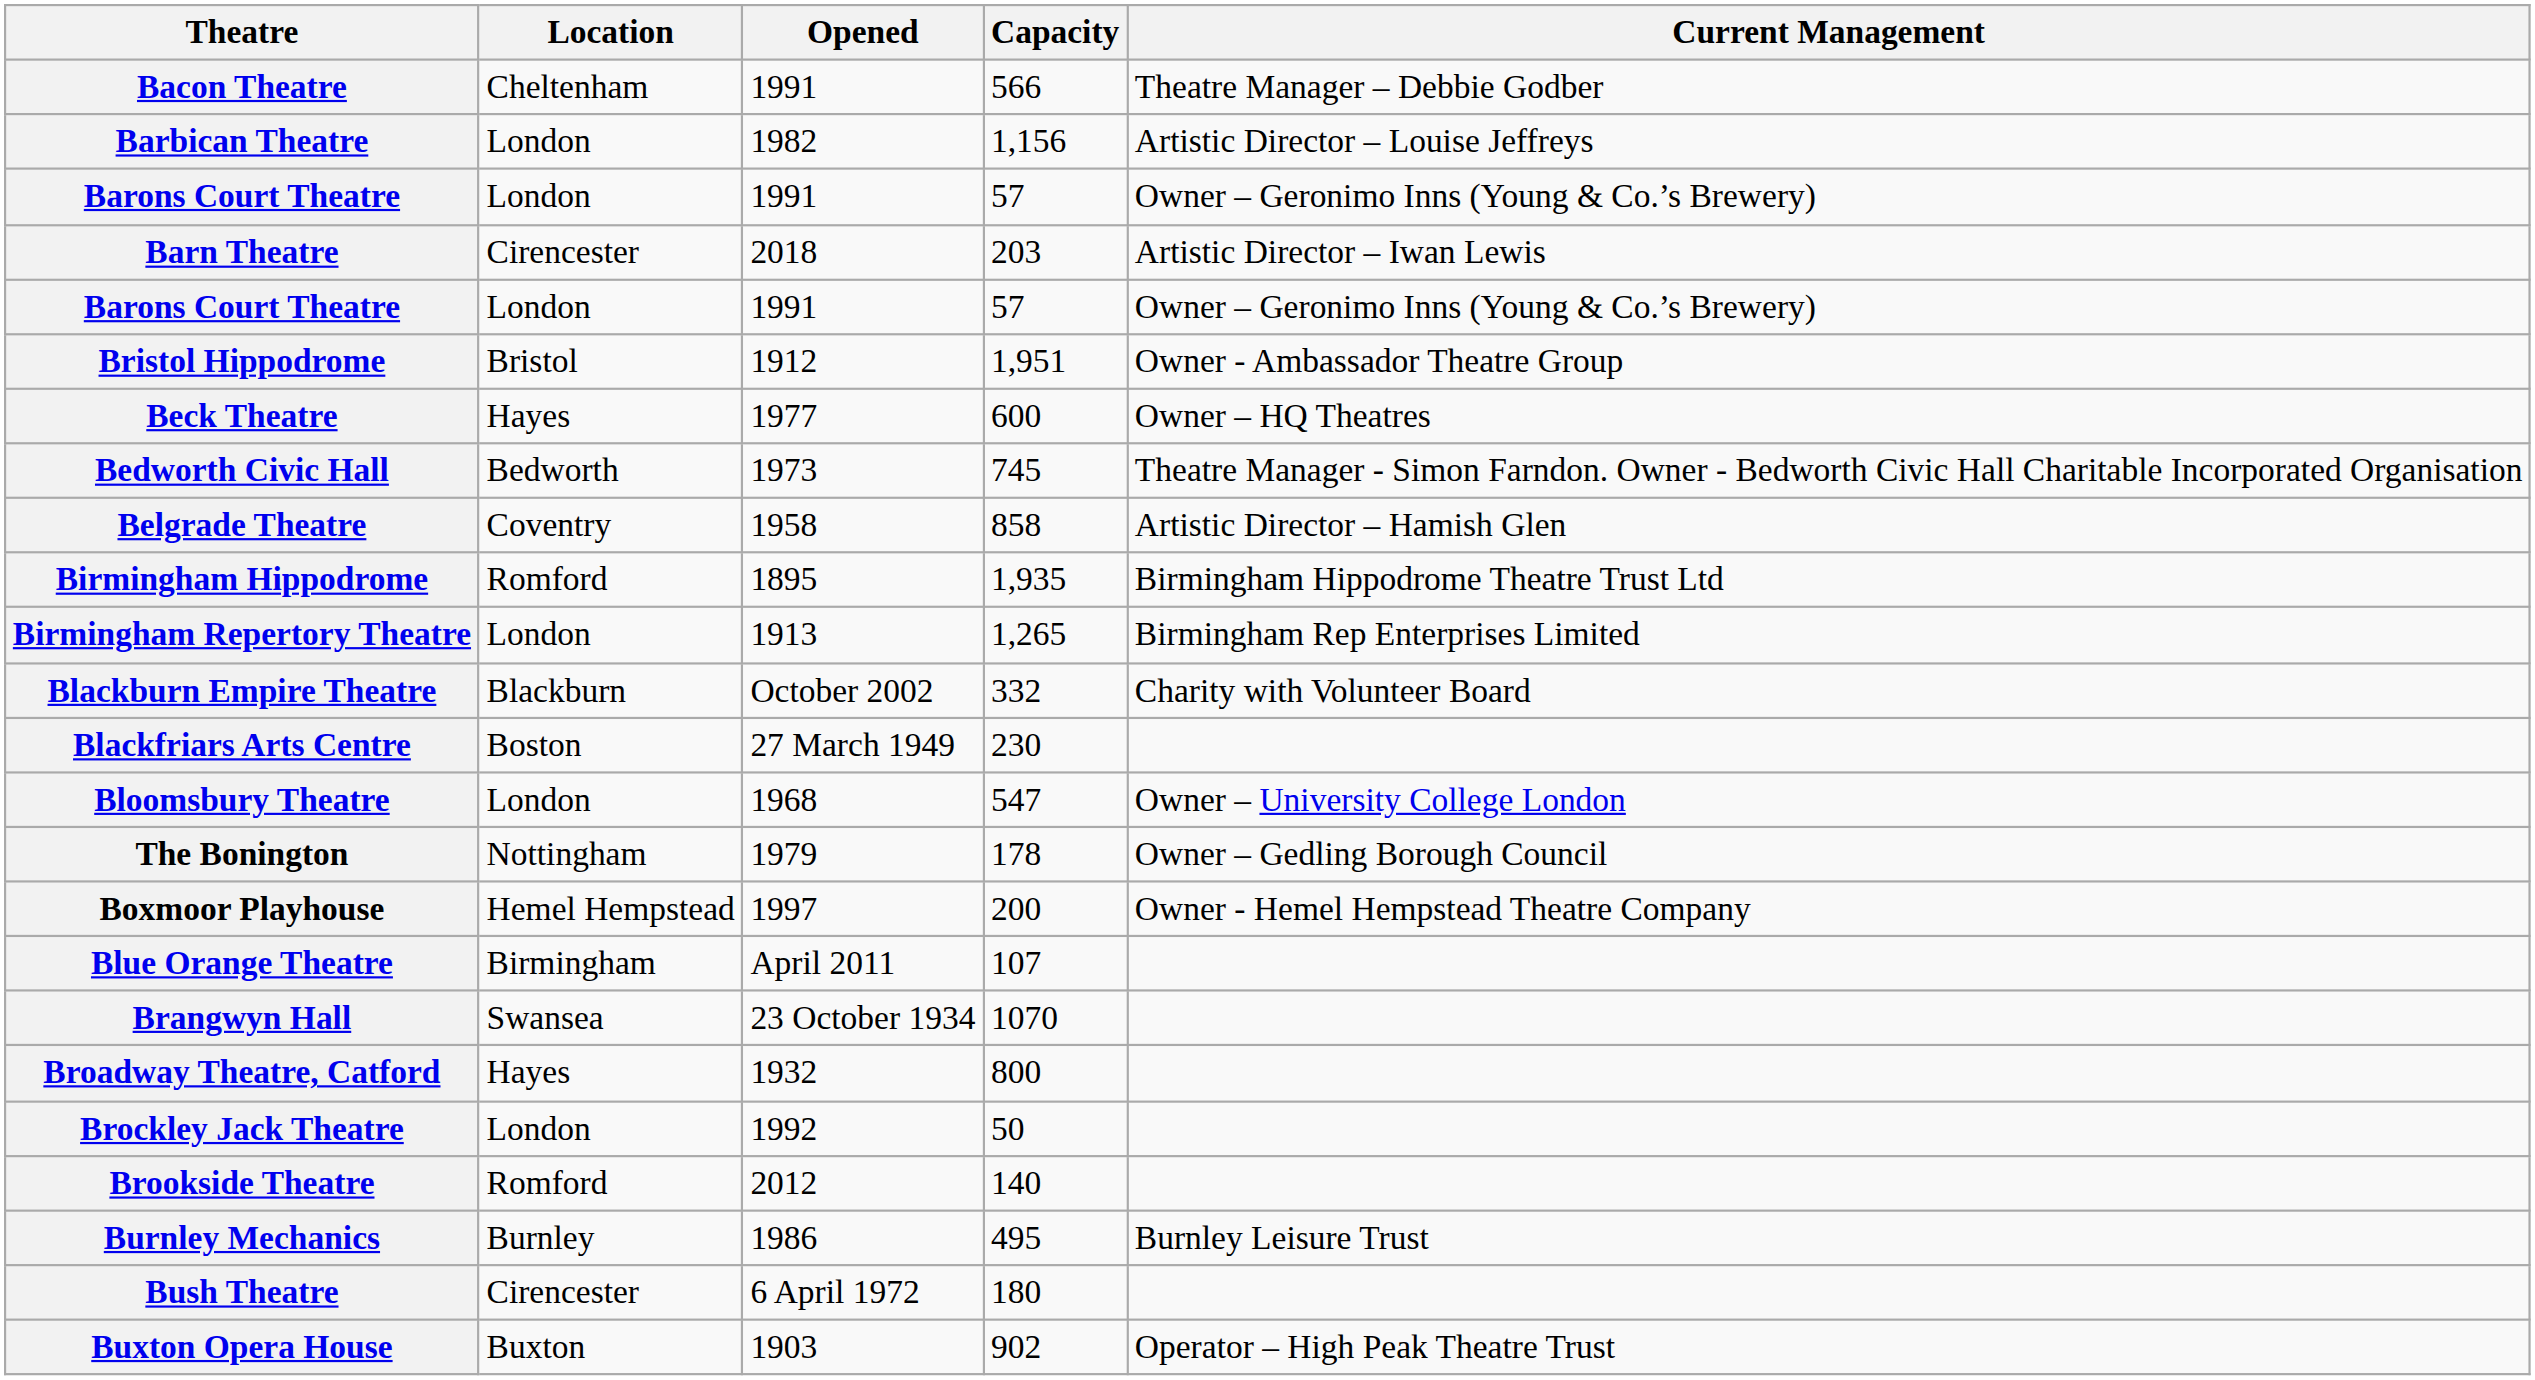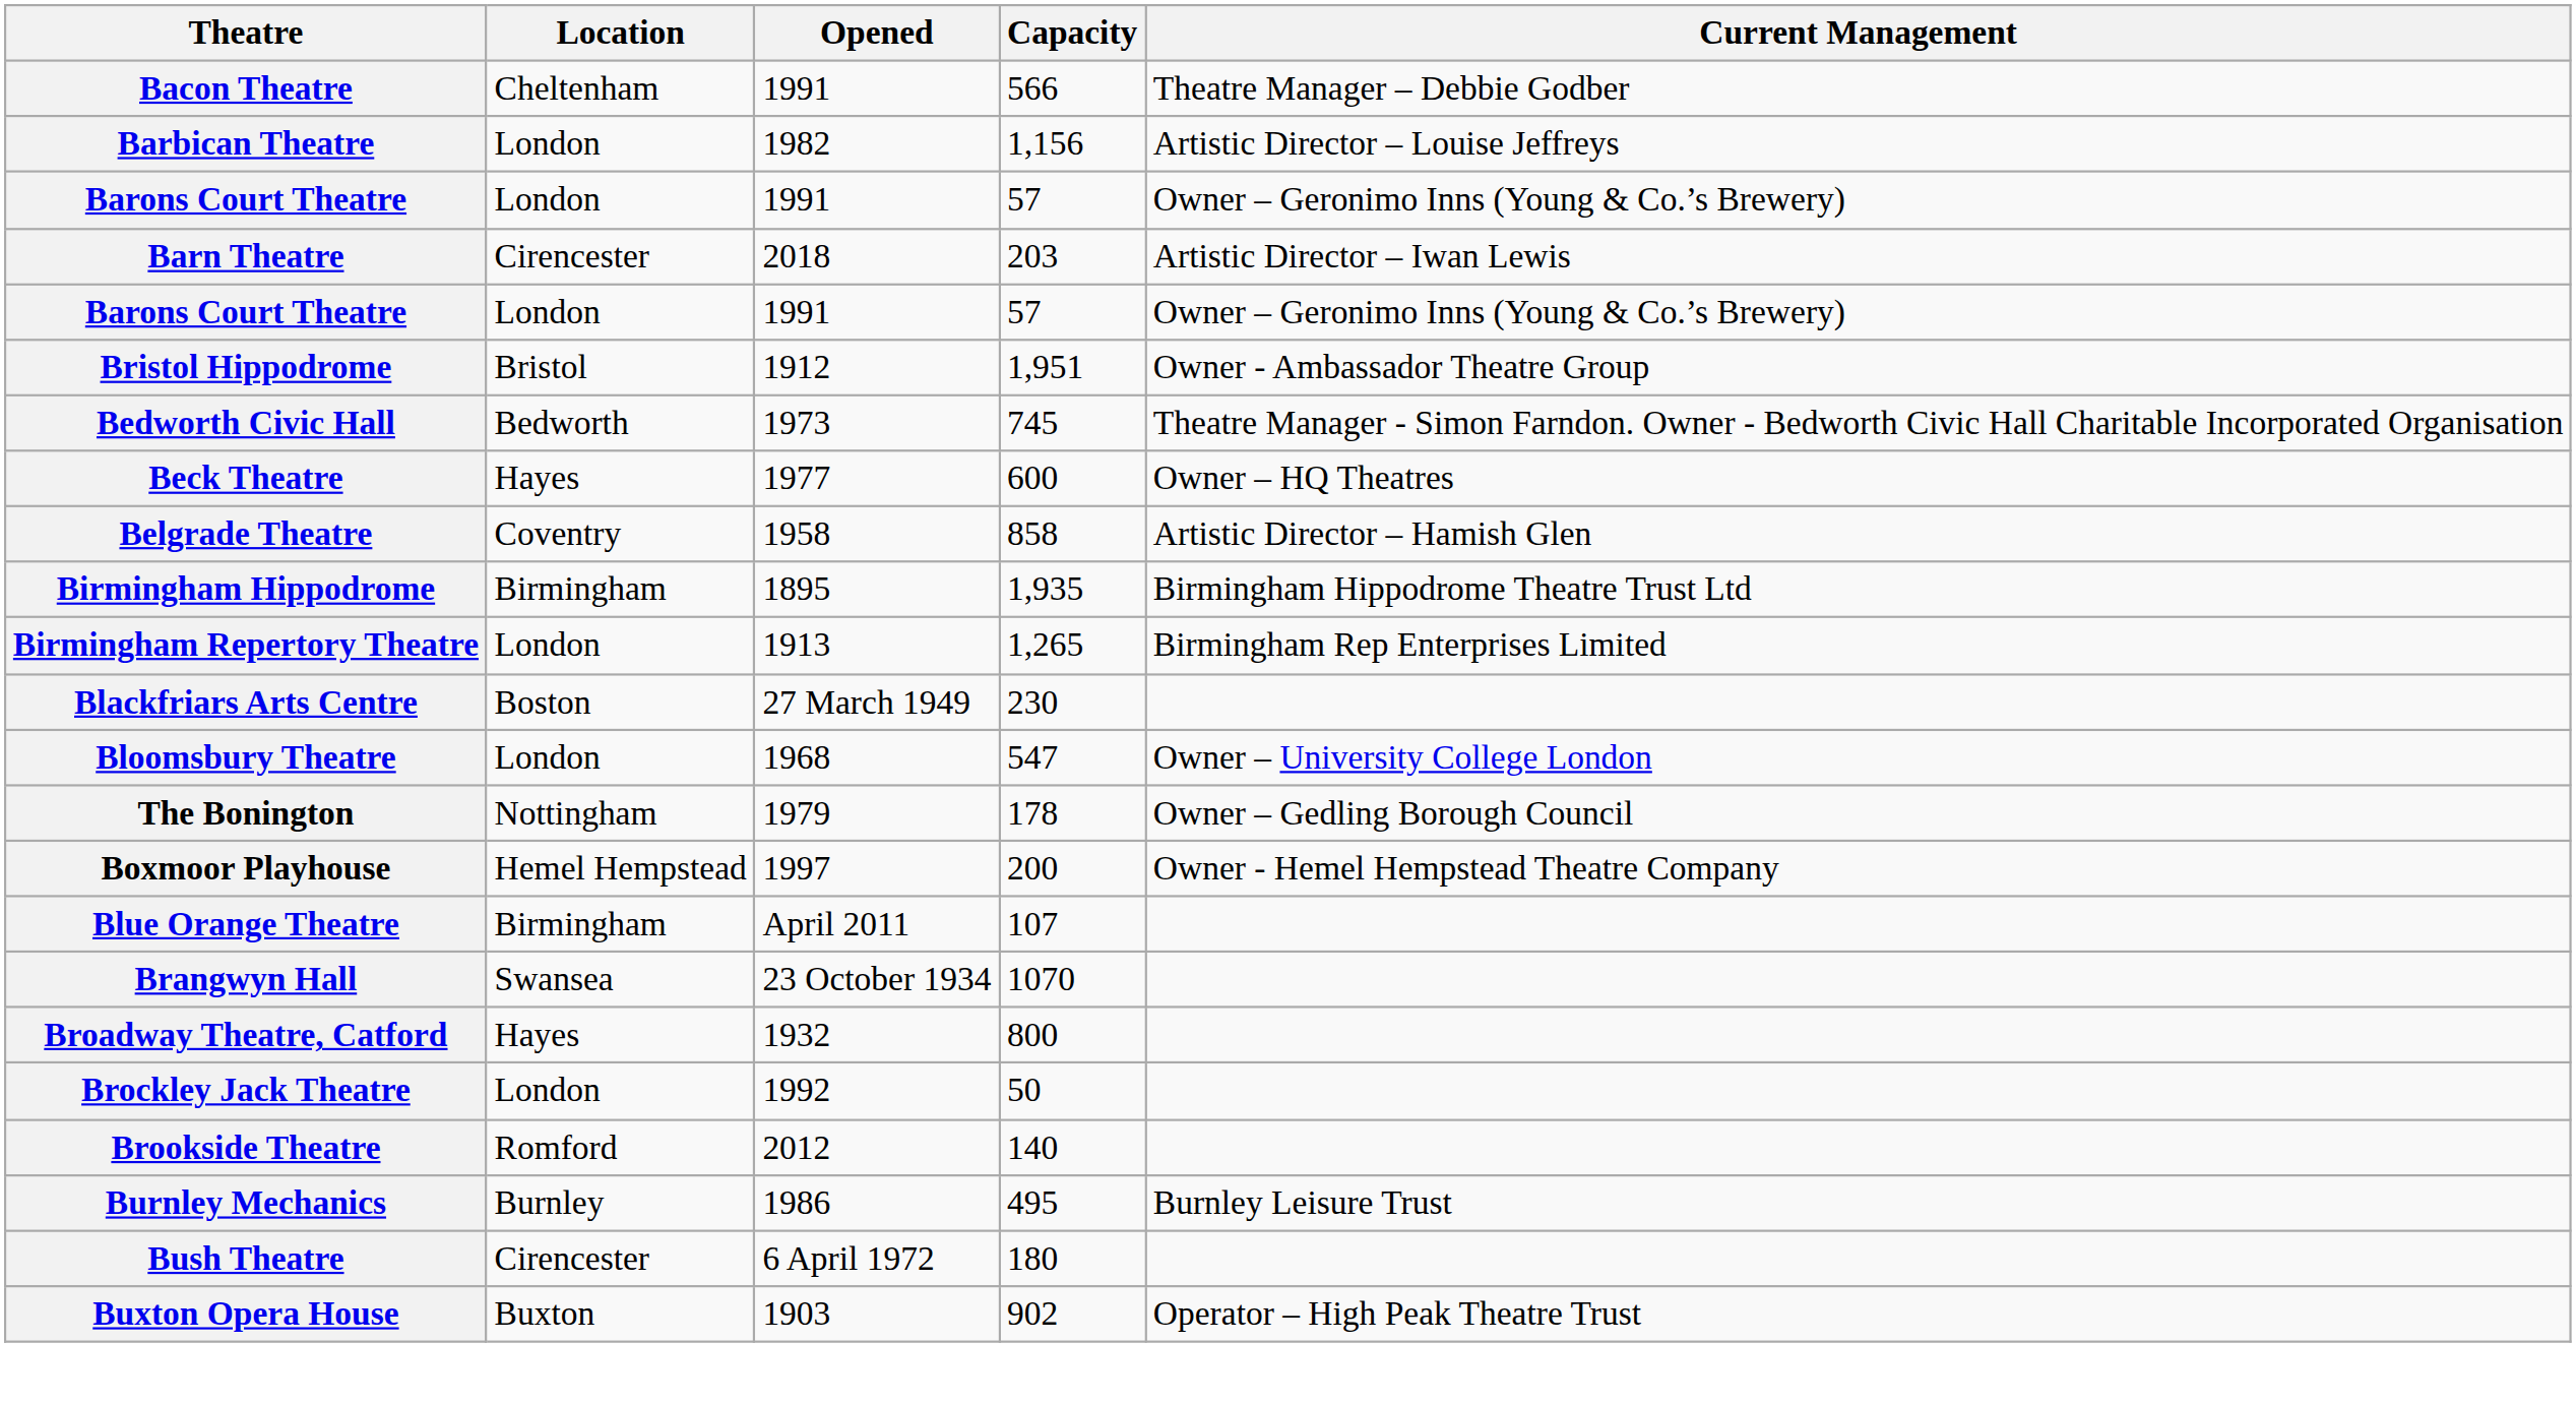 <table class="wikitable" style="font-size:96%; text-align: left">
 <tr>
 <th>Theatre</th>
 <th>Location</th>
 <th>Opened</th>
 <th>Capacity</th>
 <th>Current Management</th>
 </tr>
 <tr>
 <th><a href='#'>Bacon Theatre</a></th>
 <td>Cheltenham</td>
 <td>1991</td>
 <td>566</td>
 <td>Theatre Manager – Debbie Godber</td>
 </tr>
 <tr>
 <th><a href='#'>Barbican Theatre</a></th>
 <td>London</td>
 <td>1982</td>
 <td>1,156</td>
 <td>Artistic Director – Louise Jeffreys</td>
 </tr>
 <tr>
 <th><a href='#'>Barons Court Theatre</a></th>
 <td>London</td>
 <td>1991</td>
 <td>57</td>
 <td>Owner – Geronimo Inns (Young & Co.’s Brewery)</td>
 </tr>
 <tr>
 <th><a href='#'>Barn Theatre</a></th>
 <td>Cirencester</td>
 <td>2018</td>
 <td>203</td>
 <td>Artistic Director – Iwan Lewis</td>
 </tr>
 <tr>
 <th><a href='#'>Barons Court Theatre</a></th>
 <td>London</td>
 <td>1991</td>
 <td>57</td>
 <td>Owner – Geronimo Inns (Young & Co.’s Brewery)</td>
 </tr>
 <tr>
 <th><a href='#'>Bristol Hippodrome</a></th>
 <td>Bristol</td>
 <td>1912</td>
 <td>1,951</td>
 <td>Owner - Ambassador Theatre Group</td>
 </tr>
 <tr>
+<th><a href='#'>Bedworth Civic Hall</a></th>
+<td>Bedworth</td>
+<td>1973</td>
+<td>745</td>
+<td>Theatre Manager - Simon Farndon. Owner - Bedworth Civic Hall Charitable Incorporated Organisation</td>
+</tr>
+<tr>
 <th><a href='#'>Beck Theatre</a></th>
 <td>Hayes</td>
 <td>1977</td>
 <td>600</td>
 <td>Owner – HQ Theatres</td>
-</tr>
-<tr>
-<th><a href='#'>Bedworth Civic Hall</a></th>
-<td>Bedworth</td>
-<td>1973</td>
-<td>745</td>
-<td>Theatre Manager - Simon Farndon. Owner - Bedworth Civic Hall Charitable Incorporated Organisation</td>
 </tr>
 <tr>
 <th><a href='#'>Belgrade Theatre</a></th>
 <td>Coventry</td>
 <td>1958</td>
 <td>858</td>
 <td>Artistic Director – Hamish Glen</td>
 </tr>
 <tr>
 <th><a href='#'>Birmingham Hippodrome</a></th>
-<td>Romford</td>
+<td>Birmingham</td>
 <td>1895</td>
 <td>1,935</td>
 <td>Birmingham Hippodrome Theatre Trust Ltd</td>
 </tr>
 <tr>
 <th><a href='#'>Birmingham Repertory Theatre</a></th>
 <td>London</td>
 <td>1913</td>
 <td>1,265</td>
 <td>Birmingham Rep Enterprises Limited</td>
-</tr>
-<tr>
-<th><a href='#'>Blackburn Empire Theatre</a></th>
-<td>Blackburn</td>
-<td>October 2002</td>
-<td>332</td>
-<td>Charity with Volunteer Board</td>
 </tr>
 <tr>
 <th><a href='#'>Blackfriars Arts Centre</a></th>
 <td>Boston</td>
 <td>27 March 1949</td>
 <td>230</td>
 <td></td>
 </tr>
 <tr>
 <th><a href='#'>Bloomsbury Theatre</a></th>
 <td>London</td>
 <td>1968</td>
 <td>547</td>
 <td>Owner – <a href='#'>University College London</a></td>
 </tr>
 <tr>
 <th>The Bonington</th>
 <td>Nottingham</td>
 <td>1979</td>
 <td>178</td>
 <td>Owner – Gedling Borough Council</td>
 </tr>
 <tr>
 <th>Boxmoor Playhouse</th>
 <td>Hemel Hempstead</td>
 <td>1997</td>
 <td>200</td>
 <td>Owner - Hemel Hempstead Theatre Company</td>
 </tr>
 <tr>
 <th><a href='#'>Blue Orange Theatre</a></th>
 <td>Birmingham</td>
 <td>April 2011</td>
 <td>107</td>
 <td></td>
 </tr>
 <tr>
 <th><a href='#'>Brangwyn Hall</a></th>
 <td>Swansea</td>
 <td>23 October 1934</td>
 <td>1070</td>
 <td></td>
 </tr>
 <tr>
 <th><a href='#'>Broadway Theatre, Catford</a></th>
 <td>Hayes</td>
 <td>1932</td>
 <td>800</td>
 <td></td>
 </tr>
 <tr>
 <th><a href='#'>Brockley Jack Theatre</a></th>
 <td>London</td>
 <td>1992</td>
 <td>50</td>
 <td></td>
 </tr>
 <tr>
 <th><a href='#'>Brookside Theatre</a></th>
 <td>Romford</td>
 <td>2012</td>
 <td>140</td>
 <td></td>
 </tr>
 <tr>
 <th><a href='#'>Burnley Mechanics</a></th>
 <td>Burnley</td>
 <td>1986</td>
 <td>495</td>
 <td>Burnley Leisure Trust</td>
 </tr>
 <tr>
 <th><a href='#'>Bush Theatre</a></th>
 <td>Cirencester</td>
 <td>6 April 1972</td>
 <td>180</td>
 <td></td>
 </tr>
 <tr>
 <th><a href='#'>Buxton Opera House</a></th>
 <td>Buxton</td>
 <td>1903</td>
 <td>902</td>
 <td>Operator – High Peak Theatre Trust</td>
 </tr>
 </table>
